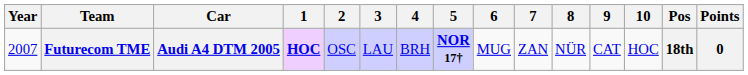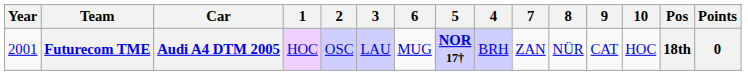 <table class="wikitable" style="text-align:center; font-size:85%;">
 <tr>
 <th>Year</th>
 <th>Team</th>
 <th>Car</th>
 <th>1</th>
 <th>2</th>
 <th>3</th>
+<th>6</th>
+<th>5</th>
 <th>4</th>
-<th>5</th>
-<th>6</th>
 <th>7</th>
 <th>8</th>
 <th>9</th>
 <th>10</th>
 <th>Pos</th>
 <th>Points</th>
 </tr>
 <tr>
-<td><a href='#'>2007</a></td>
+<td><a href='#'>2001</a></td>
 <th nowrap><a href='#'>Futurecom TME</a></th>
 <th nowrap><a href='#'>Audi A4 DTM 2005</a></th>
-<td style="background:#efcfff;"><strong><a href='#'>HOC</a><br></strong></td>
+<td style="background:#efcfff;"><a href='#'>HOC</a><br></td>
 <td style="background:#cfcfff;"><a href='#'>OSC</a><br></td>
 <td style="background:#cfcfff;"><a href='#'>LAU</a><br></td>
+<td><a href='#'>MUG</a></td>
+<td style="background:#cfcfff;"><strong><a href='#'>NOR</a><br><small>17†</small></strong></td>
 <td style="background:#cfcfff;"><a href='#'>BRH</a><br></td>
-<td style="background:#cfcfff;"><strong><a href='#'>NOR</a><br><small>17†</small></strong></td>
-<td><a href='#'>MUG</a></td>
 <td><a href='#'>ZAN</a></td>
 <td><a href='#'>NÜR</a></td>
 <td><a href='#'>CAT</a></td>
 <td><a href='#'>HOC</a></td>
 <th>18th</th>
 <th>0</th>
 </tr>
 </table>
